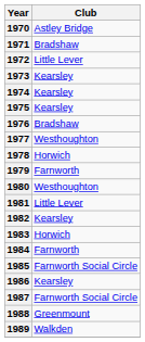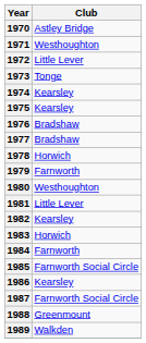 <table class="wikitable" style="font-size:85%">
 <tr>
 <th>Year</th>
 <th>Club</th>
 </tr>
 <tr>
 <th scope="row">1970</th>
 <td><a href='#'>Astley Bridge</a></td>
 </tr>
 <tr>
 <th scope="row">1971</th>
-<td><a href='#'>Bradshaw</a></td>
+<td><a href='#'>Westhoughton</a></td>
 </tr>
 <tr>
 <th scope="row">1972</th>
 <td><a href='#'>Little Lever</a></td>
 </tr>
 <tr>
 <th scope="row">1973</th>
-<td><a href='#'>Kearsley</a></td>
+<td><a href='#'>Tonge</a></td>
 </tr>
 <tr>
 <th scope="row">1974</th>
 <td><a href='#'>Kearsley</a></td>
 </tr>
 <tr>
 <th scope="row">1975</th>
 <td><a href='#'>Kearsley</a></td>
 </tr>
 <tr>
 <th scope="row">1976</th>
 <td><a href='#'>Bradshaw</a></td>
 </tr>
 <tr>
 <th scope="row">1977</th>
-<td><a href='#'>Westhoughton</a></td>
+<td><a href='#'>Bradshaw</a></td>
 </tr>
 <tr>
 <th scope="row">1978</th>
 <td><a href='#'>Horwich</a></td>
 </tr>
 <tr>
 <th scope="row">1979</th>
 <td><a href='#'>Farnworth</a></td>
 </tr>
 <tr>
 <th scope="row">1980</th>
 <td><a href='#'>Westhoughton</a></td>
 </tr>
 <tr>
 <th scope="row">1981</th>
 <td><a href='#'>Little Lever</a></td>
 </tr>
 <tr>
 <th scope="row">1982</th>
 <td><a href='#'>Kearsley</a></td>
 </tr>
 <tr>
 <th scope="row">1983</th>
 <td><a href='#'>Horwich</a></td>
 </tr>
 <tr>
 <th scope="row">1984</th>
 <td><a href='#'>Farnworth</a></td>
 </tr>
 <tr>
 <th scope="row">1985</th>
 <td><a href='#'>Farnworth Social Circle</a></td>
 </tr>
 <tr>
 <th scope="row">1986</th>
 <td><a href='#'>Kearsley</a></td>
 </tr>
 <tr>
 <th scope="row">1987</th>
 <td><a href='#'>Farnworth Social Circle</a></td>
 </tr>
 <tr>
 <th scope="row">1988</th>
 <td><a href='#'>Greenmount</a></td>
 </tr>
 <tr>
 <th scope="row">1989</th>
 <td><a href='#'>Walkden</a></td>
 </tr>
 <tr>
 </tr>
 </table>
